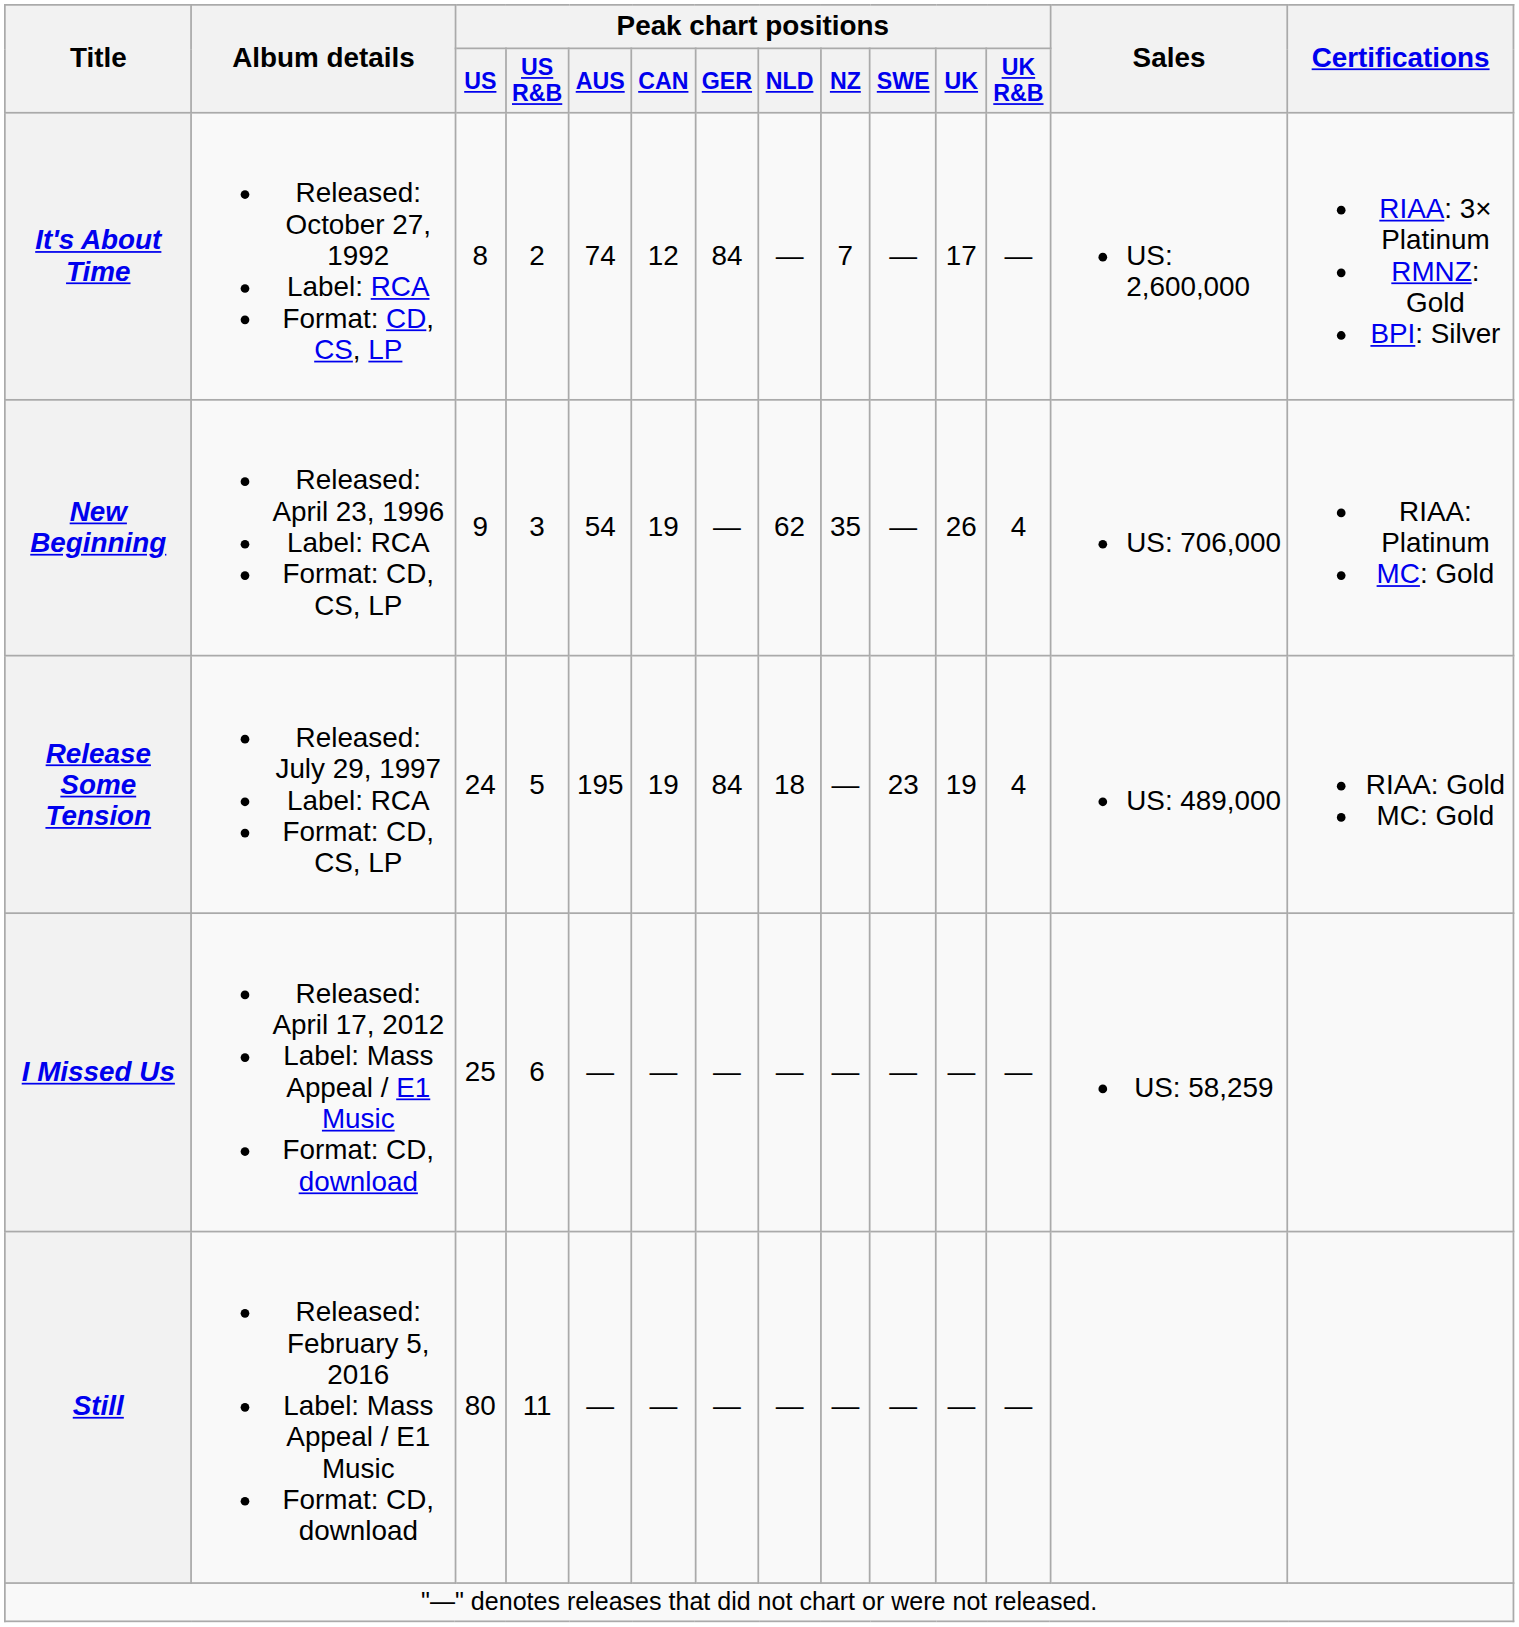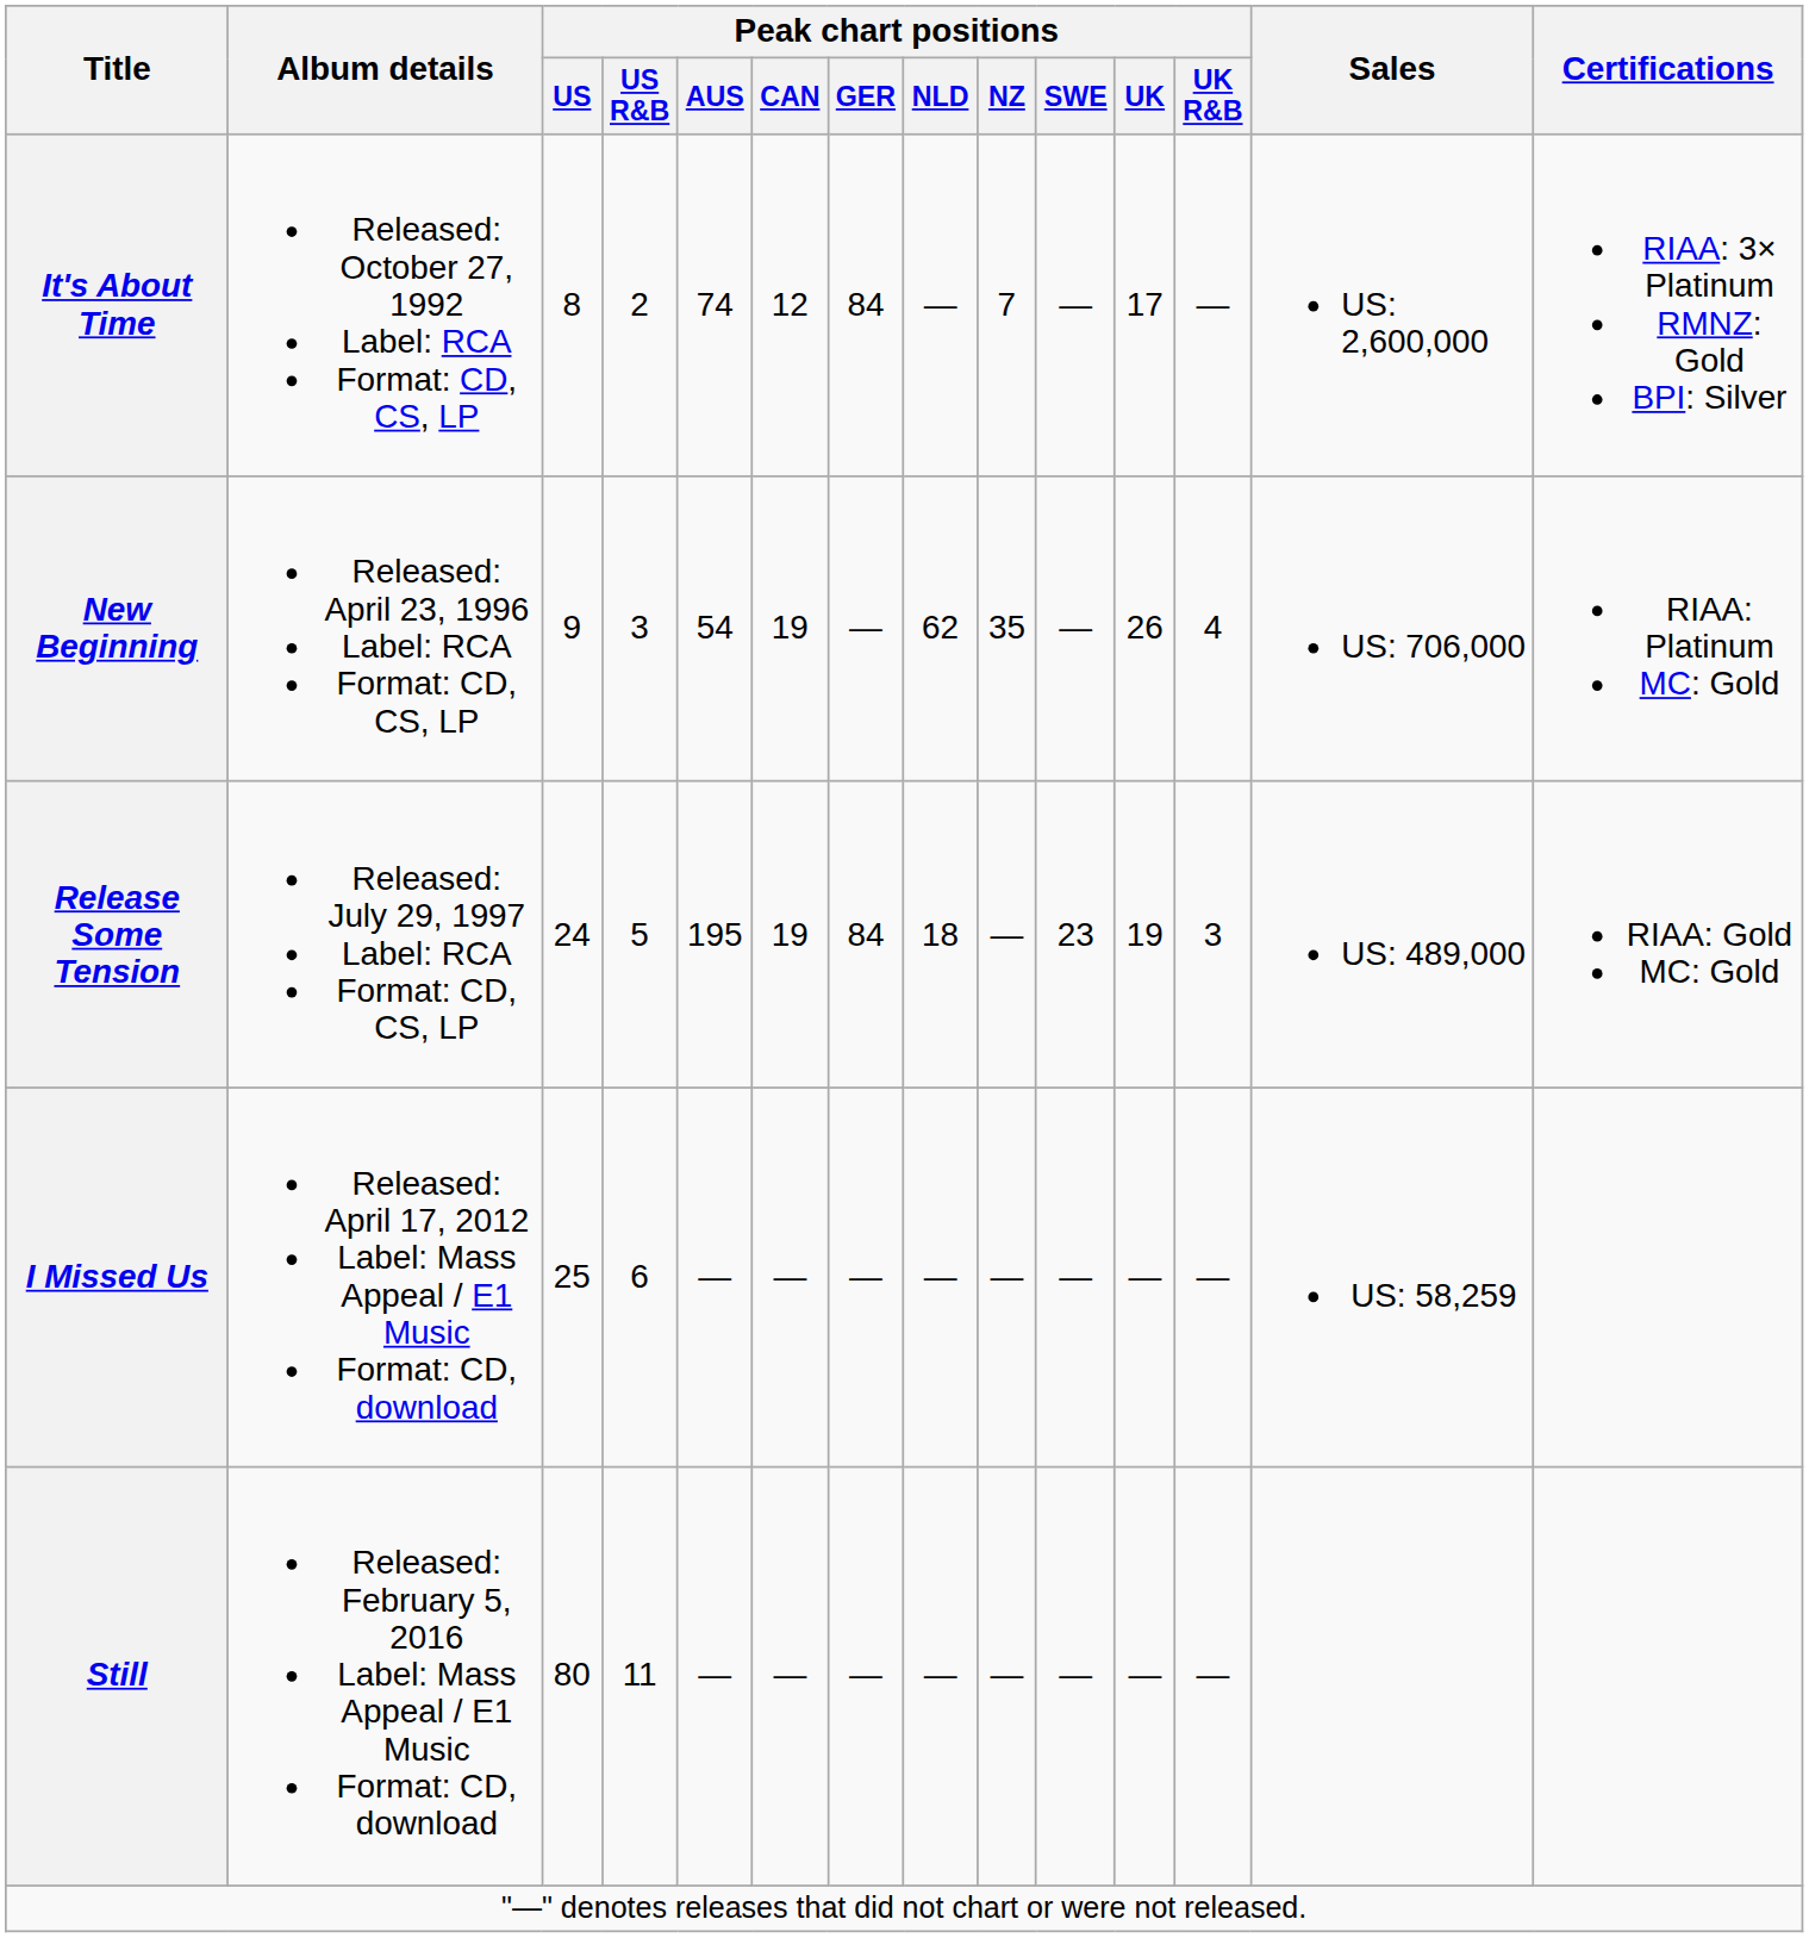 <table class="wikitable plainrowheaders" style="text-align:center;">
 <tr>
 <th rowspan="2" style="width:11em;">Title</th>
 <th rowspan="2" style="width:16em;">Album details</th>
 <th colspan="10">Peak chart positions</th>
 <th rowspan="2" style="width:12em;">Sales</th>
 <th rowspan="2" style="width:12em;"><a href='#'>Certifications</a></th>
 </tr>
 <tr style="font-size:smaller;">
 <th width="35"><a href='#'>US</a><br></th>
 <th width="35"><a href='#'>US R&B</a><br></th>
 <th width="35"><a href='#'>AUS</a><br></th>
 <th width="35"><a href='#'>CAN</a><br></th>
 <th width="35"><a href='#'>GER</a><br></th>
 <th width="35"><a href='#'>NLD</a><br></th>
 <th width="35"><a href='#'>NZ</a><br></th>
 <th width="35"><a href='#'>SWE</a><br></th>
 <th width="35"><a href='#'>UK</a><br></th>
 <th width="35"><a href='#'>UK R&B</a><br></th>
 </tr>
 <tr>
 <th scope="row"><em><a href='#'>It's About Time</a></em></th>
 <td><br><ul><li>Released: October 27, 1992</li><li>Label: <a href='#'>RCA</a></li><li>Format: <a href='#'>CD</a>, <a href='#'>CS</a>, <a href='#'>LP</a></li></ul></td>
 <td>8</td>
 <td>2</td>
 <td>74</td>
 <td>12</td>
 <td>84</td>
 <td>—</td>
 <td>7</td>
 <td>—</td>
 <td>17</td>
 <td>—</td>
 <td align="left"><br><ul><li>US: 2,600,000</li></ul></td>
 <td><br><ul><li><a href='#'>RIAA</a>: 3× Platinum</li><li><a href='#'>RMNZ</a>: Gold</li><li><a href='#'>BPI</a>: Silver</li></ul></td>
 </tr>
 <tr>
 <th scope="row"><em><a href='#'>New Beginning</a></em></th>
 <td><br><ul><li>Released: April 23, 1996</li><li>Label: RCA</li><li>Format: CD, CS, LP</li></ul></td>
 <td>9</td>
 <td>3</td>
 <td>54</td>
 <td>19</td>
 <td>—</td>
 <td>62</td>
 <td>35</td>
 <td>—</td>
 <td>26</td>
 <td>4</td>
 <td align="left"><br><ul><li>US: 706,000</li></ul></td>
 <td><br><ul><li>RIAA: Platinum</li><li><a href='#'>MC</a>: Gold</li></ul></td>
 </tr>
 <tr>
 <th scope="row"><em><a href='#'>Release Some Tension</a></em></th>
 <td><br><ul><li>Released: July 29, 1997</li><li>Label: RCA</li><li>Format: CD, CS, LP</li></ul></td>
 <td>24</td>
 <td>5</td>
 <td>195</td>
 <td>19</td>
 <td>84</td>
 <td>18</td>
 <td>—</td>
 <td>23</td>
 <td>19</td>
-<td>4</td>
+<td>3</td>
 <td align="left"><br><ul><li>US: 489,000</li></ul></td>
 <td><br><ul><li>RIAA: Gold</li><li>MC: Gold</li></ul></td>
 </tr>
 <tr>
 <th scope="row"><em><a href='#'>I Missed Us</a></em></th>
 <td><br><ul><li>Released: April 17, 2012</li><li>Label: Mass Appeal / <a href='#'>E1 Music</a></li><li>Format: CD, <a href='#'>download</a></li></ul></td>
 <td>25</td>
 <td>6</td>
 <td>—</td>
 <td>—</td>
 <td>—</td>
 <td>—</td>
 <td>—</td>
 <td>—</td>
 <td>—</td>
 <td>—</td>
 <td><br><ul><li>US: 58,259</li></ul></td>
 <td></td>
 </tr>
 <tr>
 <th scope="row"><em><a href='#'>Still</a></em></th>
 <td><br><ul><li>Released: February 5, 2016</li><li>Label: Mass Appeal / E1 Music</li><li>Format: CD, download</li></ul></td>
 <td>80</td>
 <td>11</td>
 <td>—</td>
 <td>—</td>
 <td>—</td>
 <td>—</td>
 <td>—</td>
 <td>—</td>
 <td>—</td>
 <td>—</td>
 <td></td>
 <td></td>
 </tr>
 <tr>
 <td align="center" colspan="15" style="font-size:90%">"—" denotes releases that did not chart or were not released.</td>
 </tr>
 </table>
